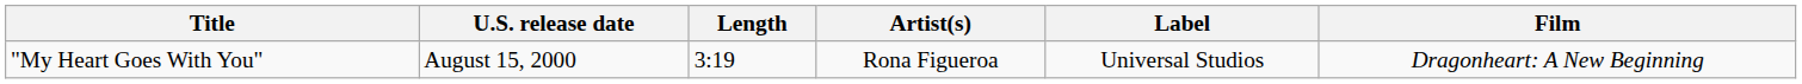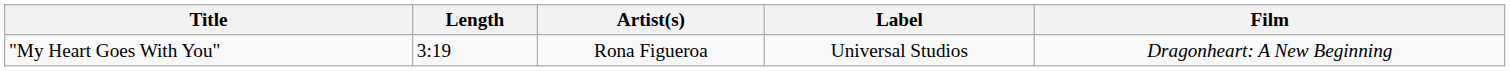 <table class="wikitable" style="text-align:center; width:99%;">
 <tr>
 <th>Title</th>
-<th>U.S. release date</th>
 <th>Length</th>
 <th>Artist(s)</th>
 <th>Label</th>
 <th>Film</th>
 </tr>
 <tr>
 <td style="text-align:left">"My Heart Goes With You"</td>
-<td style="text-align:left">August 15, 2000</td>
 <td style="text-align:left">3:19</td>
 <td>Rona Figueroa</td>
 <td>Universal Studios</td>
 <td><em>Dragonheart: A New Beginning</em></td>
 </tr>
 </table>
